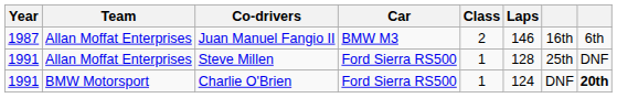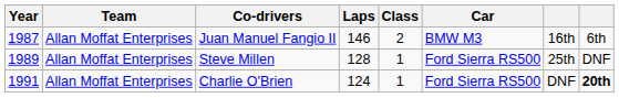 <table class="wikitable" style="text-align:center; font-size:90%">
 <tr>
 <th>Year</th>
 <th>Team</th>
 <th>Co-drivers</th>
+<th>Laps</th>
+<th>Class</th>
 <th>Car</th>
-<th>Class</th>
-<th>Laps</th>
 <th></th>
 <th></th>
 </tr>
 <tr>
 <td><a href='#'>1987</a></td>
 <td align="left"nowrap> <a href='#'>Allan Moffat Enterprises</a></td>
 <td align="left"nowrap> <a href='#'>Juan Manuel Fangio II</a></td>
+<td>146</td>
+<td>2</td>
 <td align="left"nowrap><a href='#'>BMW M3</a></td>
-<td>2</td>
-<td>146</td>
 <td>16th</td>
 <td>6th</td>
 </tr>
 <tr>
-<td><a href='#'>1991</a></td>
+<td><a href='#'>1989</a></td>
 <td align="left"nowrap> <a href='#'>Allan Moffat Enterprises</a></td>
 <td align="left"nowrap> <a href='#'>Steve Millen</a></td>
+<td>128</td>
+<td>1</td>
 <td align="left"nowrap><a href='#'>Ford Sierra RS500</a></td>
-<td>1</td>
-<td>128</td>
 <td>25th</td>
 <td>DNF</td>
 </tr>
 <tr>
 <td><a href='#'>1991</a></td>
-<td align="left"nowrap> <a href='#'>BMW Motorsport</a></td>
+<td align="left"nowrap> <a href='#'>Allan Moffat Enterprises</a></td>
 <td align="left"nowrap> <a href='#'>Charlie O'Brien</a></td>
+<td>124</td>
+<td>1</td>
 <td align="left"nowrap><a href='#'>Ford Sierra RS500</a></td>
-<td>1</td>
-<td>124</td>
 <td>DNF</td>
 <td><strong>20th</strong></td>
 </tr>
 </table>
